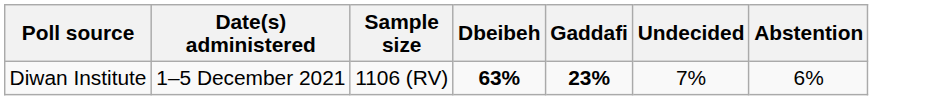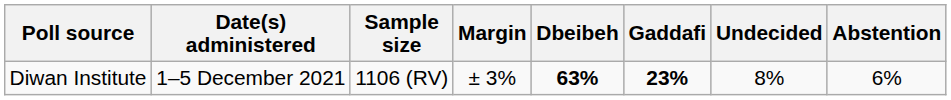 <table class="wikitable sortable" style="font-size:90%;text-align:center;">
 <tr>
 <th>Poll source</th>
 <th data-sort-type="date">Date(s)<br>administered</th>
 <th data-sort-type="number">Sample<br>size</th>
+<th>Margin<br></th>
 <th>Dbeibeh</th>
 <th>Gaddafi</th>
 <th>Undecided</th>
 <th>Abstention</th>
 </tr>
 <tr>
 <td>Diwan Institute</td>
 <td>1–5 December 2021</td>
 <td>1106 (RV)</td>
+<td>± 3%</td>
 <td><strong>63%</strong></td>
 <td><strong>23%</strong></td>
-<td>7%</td>
+<td>8%</td>
 <td>6%</td>
 </tr>
 </table>
